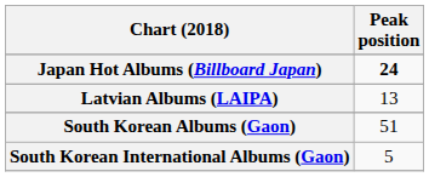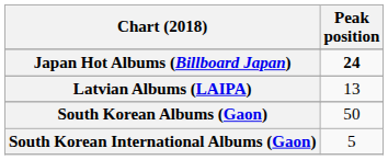 <table class="wikitable sortable plainrowheaders" style="text-align:center">
 <tr>
 <th scope="col">Chart (2018)</th>
 <th scope="col">Peak<br>position</th>
 </tr>
 <tr>
 </tr>
 <tr>
 </tr>
 <tr>
 </tr>
 <tr>
 </tr>
 <tr>
 </tr>
 <tr>
 </tr>
 <tr>
 </tr>
 <tr>
 </tr>
 <tr>
 <th scope="row">Japan Hot Albums (<em><a href='#'>Billboard Japan</a></em>)</th>
 <td><strong>24</strong></td>
 </tr>
 <tr>
 </tr>
 <tr>
 <th scope="row">Latvian Albums (<a href='#'>LAIPA</a>)</th>
 <td>13</td>
 </tr>
 <tr>
 </tr>
 <tr>
 </tr>
 <tr>
 <th scope="row">South Korean Albums (<a href='#'>Gaon</a>)</th>
-<td>51</td>
+<td>50</td>
 </tr>
 <tr>
 <th scope="row">South Korean International Albums (<a href='#'>Gaon</a>)</th>
 <td>5</td>
 </tr>
 <tr>
 </tr>
 <tr>
 </tr>
 <tr>
 </tr>
 <tr>
 </tr>
 <tr>
 </tr>
 <tr>
 </tr>
 </table>
